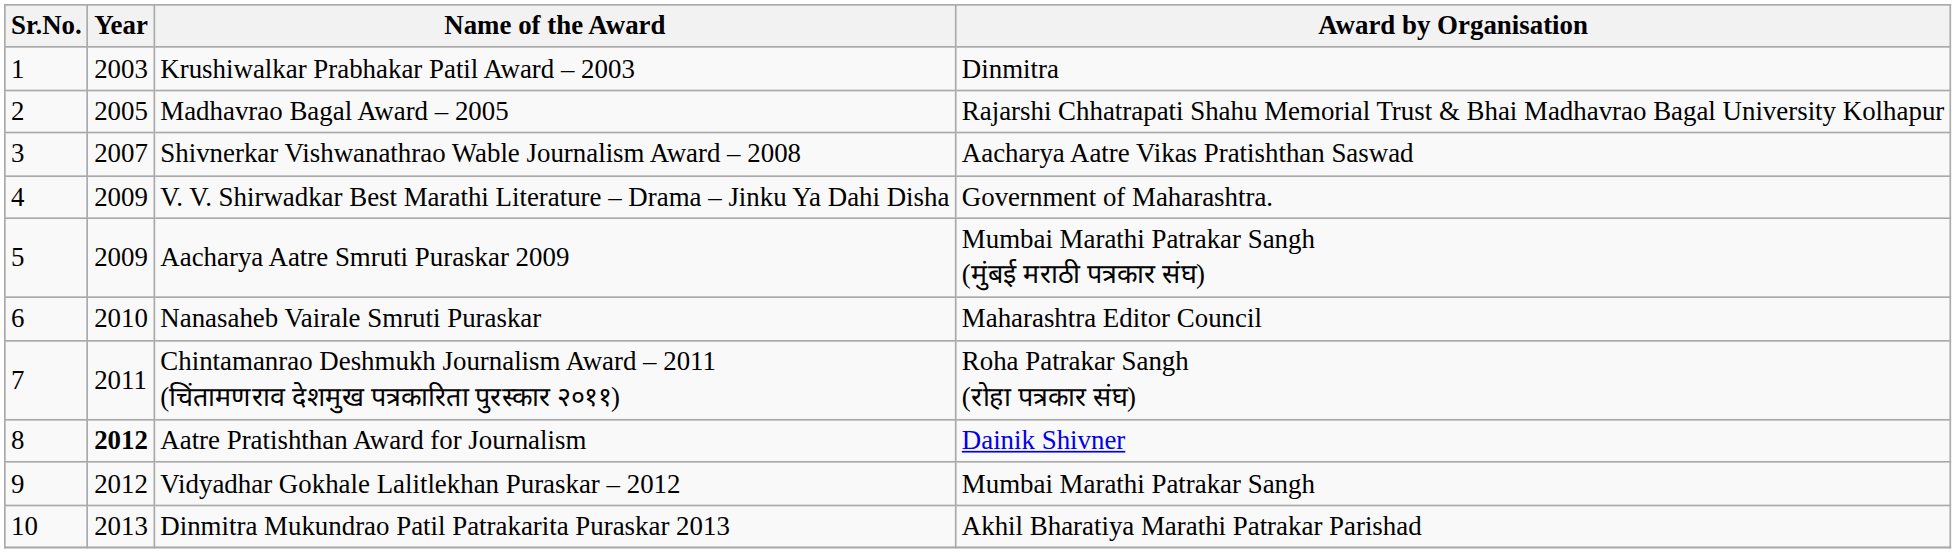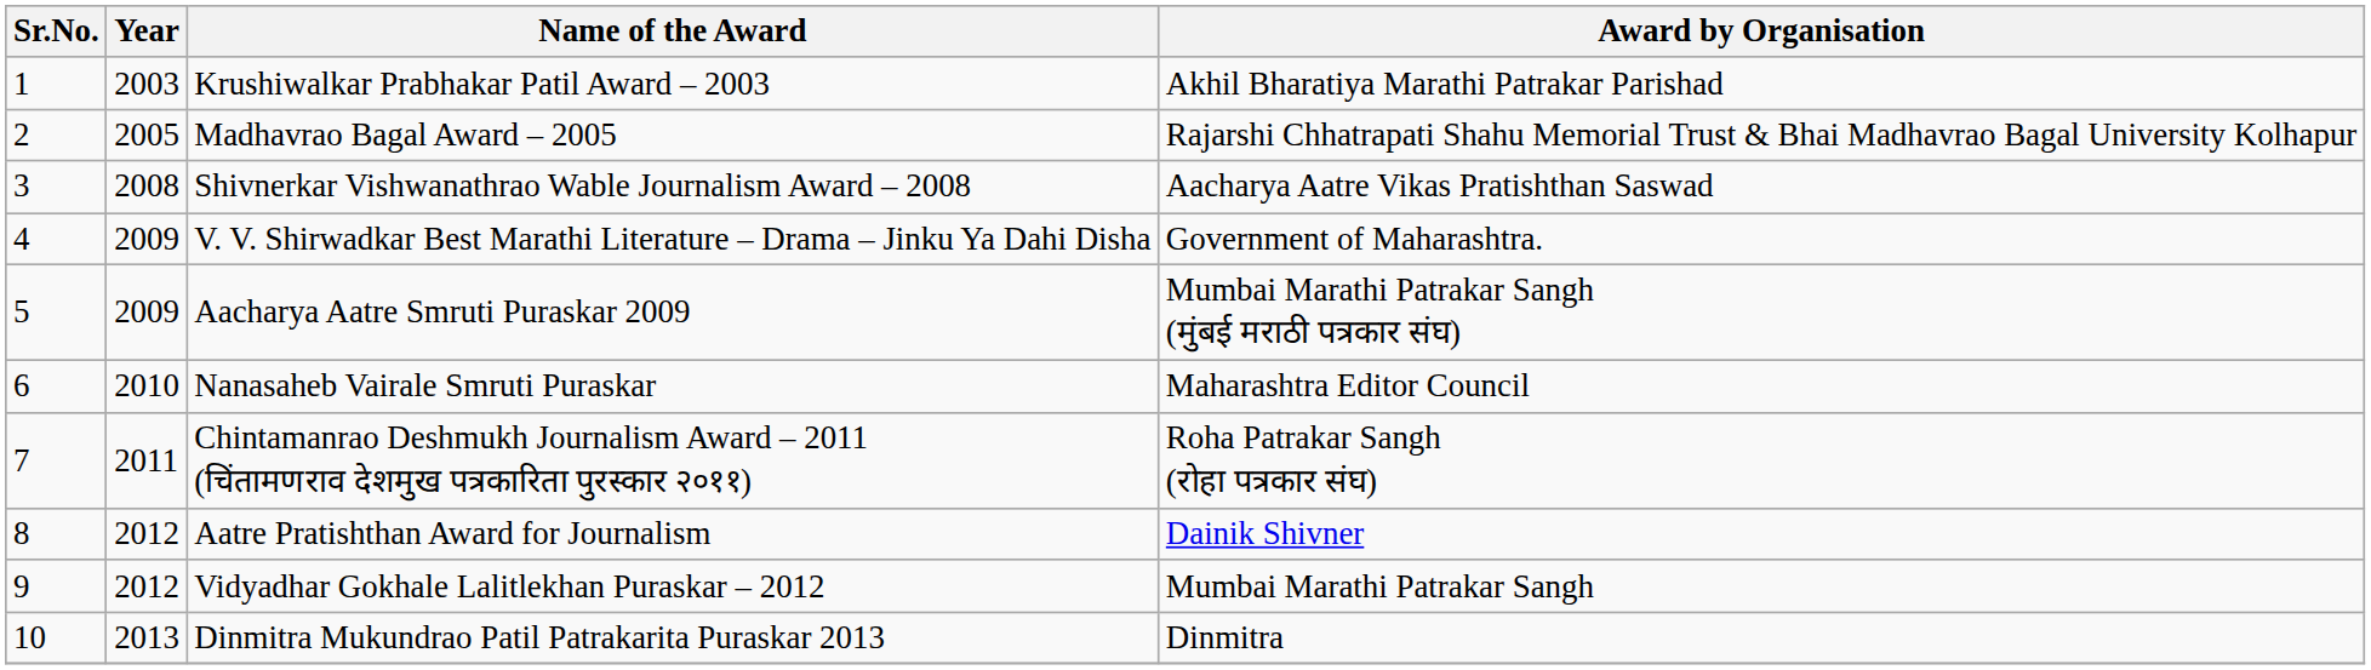 <table class="wikitable sortable">
 <tr>
 <th>Sr.No.</th>
 <th>Year</th>
 <th>Name of the Award</th>
 <th>Award by Organisation</th>
 </tr>
 <tr>
 <td>1</td>
 <td>2003</td>
 <td>Krushiwalkar Prabhakar Patil Award – 2003</td>
-<td>Dinmitra</td>
+<td>Akhil Bharatiya Marathi Patrakar Parishad</td>
 </tr>
 <tr>
 <td>2</td>
 <td>2005</td>
 <td>Madhavrao Bagal Award – 2005</td>
 <td>Rajarshi Chhatrapati Shahu Memorial Trust & Bhai Madhavrao Bagal University Kolhapur</td>
 </tr>
 <tr>
 <td>3</td>
-<td>2007</td>
+<td>2008</td>
 <td>Shivnerkar Vishwanathrao Wable Journalism Award – 2008</td>
 <td>Aacharya Aatre Vikas Pratishthan Saswad</td>
 </tr>
 <tr>
 <td>4</td>
 <td>2009</td>
 <td>V. V. Shirwadkar Best Marathi Literature  – Drama – Jinku Ya Dahi Disha</td>
 <td>Government of Maharashtra.</td>
 </tr>
 <tr>
 <td>5</td>
 <td>2009</td>
 <td>Aacharya Aatre Smruti Puraskar 2009</td>
 <td>Mumbai Marathi Patrakar Sangh <br> (मुंबई मराठी पत्रकार संघ)</td>
 </tr>
 <tr>
 <td>6</td>
 <td>2010</td>
 <td>Nanasaheb Vairale Smruti Puraskar</td>
 <td>Maharashtra Editor Council</td>
 </tr>
 <tr>
 <td>7</td>
 <td>2011</td>
 <td>Chintamanrao Deshmukh Journalism Award – 2011 <br>(चिंतामणराव देशमुख पत्रकारिता पुरस्कार २०११)</td>
 <td>Roha Patrakar Sangh <br>(रोहा पत्रकार संघ)</td>
 </tr>
 <tr>
 <td>8</td>
-<td><strong>2012</strong></td>
+<td>2012</td>
 <td>Aatre Pratishthan Award for Journalism</td>
 <td><a href='#'>Dainik Shivner</a></td>
 </tr>
 <tr>
 <td>9</td>
 <td>2012</td>
 <td>Vidyadhar Gokhale Lalitlekhan Puraskar – 2012</td>
 <td>Mumbai Marathi Patrakar Sangh</td>
 </tr>
 <tr>
 <td>10</td>
 <td>2013</td>
 <td>Dinmitra Mukundrao Patil Patrakarita Puraskar 2013</td>
-<td>Akhil Bharatiya Marathi Patrakar Parishad</td>
+<td>Dinmitra</td>
 </tr>
 <tr>
 </tr>
 </table>
